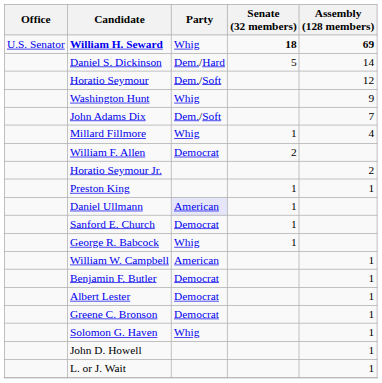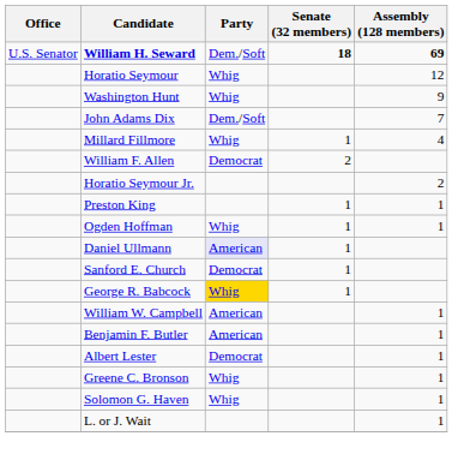 <table class=wikitable>
 <tr bgcolor=lightgrey>
 <th>Office</th>
 <th>Candidate</th>
 <th>Party</th>
 <th>Senate <br>(32 members)</th>
 <th>Assembly <br>(128 members)</th>
 </tr>
 <tr>
 <td><a href='#'>U.S. Senator</a></td>
 <td><strong><a href='#'>William H. Seward</a></strong></td>
-<td><a href='#'>Whig</a></td>
+<td><a href='#'>Dem.</a>/<a href='#'>Soft</a></td>
 <td align="right"><strong>18</strong></td>
 <td align="right"><strong>69</strong></td>
 </tr>
 <tr>
 <td></td>
-<td><a href='#'>Daniel S. Dickinson</a></td>
-<td><a href='#'>Dem.</a>/<a href='#'>Hard</a></td>
-<td align="right">5</td>
-<td align="right">14</td>
-</tr>
-<tr>
-<td></td>
 <td><a href='#'>Horatio Seymour</a></td>
-<td><a href='#'>Dem.</a>/<a href='#'>Soft</a></td>
+<td><a href='#'>Whig</a></td>
 <td align="right"></td>
 <td align="right">12</td>
 </tr>
 <tr>
 <td></td>
 <td><a href='#'>Washington Hunt</a></td>
 <td><a href='#'>Whig</a></td>
 <td align="right"></td>
 <td align="right">9</td>
 </tr>
 <tr>
 <td></td>
 <td><a href='#'>John Adams Dix</a></td>
 <td><a href='#'>Dem.</a>/<a href='#'>Soft</a></td>
 <td align="right"></td>
 <td align="right">7</td>
 </tr>
 <tr>
 <td></td>
 <td><a href='#'>Millard Fillmore</a></td>
 <td><a href='#'>Whig</a></td>
 <td align="right">1</td>
 <td align="right">4</td>
 </tr>
 <tr>
 <td></td>
 <td><a href='#'>William F. Allen</a></td>
 <td><a href='#'>Democrat</a></td>
 <td align="right">2</td>
 <td align="right"></td>
 </tr>
 <tr>
 <td></td>
 <td><a href='#'>Horatio Seymour Jr.</a></td>
 <td></td>
 <td align="right"></td>
 <td align="right">2</td>
 </tr>
 <tr>
 <td></td>
 <td><a href='#'>Preston King</a></td>
 <td></td>
 <td align="right">1</td>
 <td align="right">1</td>
 </tr>
 <tr>
 <td></td>
+<td><a href='#'>Ogden Hoffman</a></td>
+<td><a href='#'>Whig</a></td>
+<td align="right">1</td>
+<td align="right">1</td>
+</tr>
+<tr>
+<td></td>
 <td><a href='#'>Daniel Ullmann</a></td>
 <td style="background: lavender;"><a href='#'>American</a></td>
 <td align="right">1</td>
 <td align="right"></td>
 </tr>
 <tr>
 <td></td>
 <td><a href='#'>Sanford E. Church</a></td>
 <td><a href='#'>Democrat</a></td>
 <td align="right">1</td>
 <td align="right"></td>
 </tr>
 <tr>
 <td></td>
 <td><a href='#'>George R. Babcock</a></td>
-<td><a href='#'>Whig</a></td>
+<td style="background: gold;"><a href='#'>Whig</a></td>
 <td align="right">1</td>
 <td align="right"></td>
 </tr>
 <tr>
 <td></td>
 <td><a href='#'>William W. Campbell</a></td>
 <td><a href='#'>American</a></td>
 <td align="right"></td>
 <td align="right">1</td>
 </tr>
 <tr>
 <td></td>
 <td><a href='#'>Benjamin F. Butler</a></td>
-<td><a href='#'>Democrat</a></td>
+<td><a href='#'>American</a></td>
 <td align="right"></td>
 <td align="right">1</td>
 </tr>
 <tr>
 <td></td>
 <td><a href='#'>Albert Lester</a></td>
 <td><a href='#'>Democrat</a></td>
 <td align="right"></td>
 <td align="right">1</td>
 </tr>
 <tr>
 <td></td>
 <td><a href='#'>Greene C. Bronson</a></td>
-<td><a href='#'>Democrat</a></td>
+<td><a href='#'>Whig</a></td>
 <td align="right"></td>
 <td align="right">1</td>
 </tr>
 <tr>
 <td></td>
 <td><a href='#'>Solomon G. Haven</a></td>
 <td><a href='#'>Whig</a></td>
-<td align="right"></td>
-<td align="right">1</td>
-</tr>
-<tr>
-<td></td>
-<td>John D. Howell</td>
-<td></td>
 <td align="right"></td>
 <td align="right">1</td>
 </tr>
 <tr>
 <td></td>
 <td>L. or J. Wait</td>
 <td></td>
 <td align="right"></td>
 <td align="right">1</td>
 </tr>
 <tr>
 </tr>
 </table>
